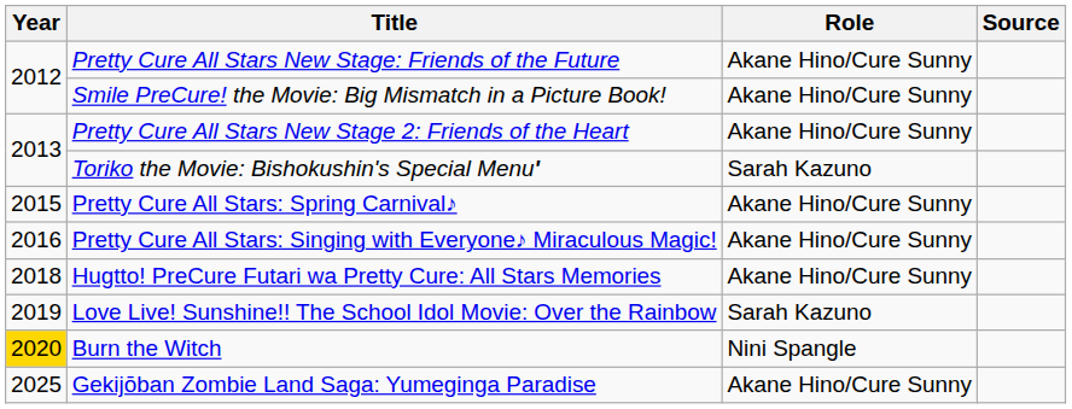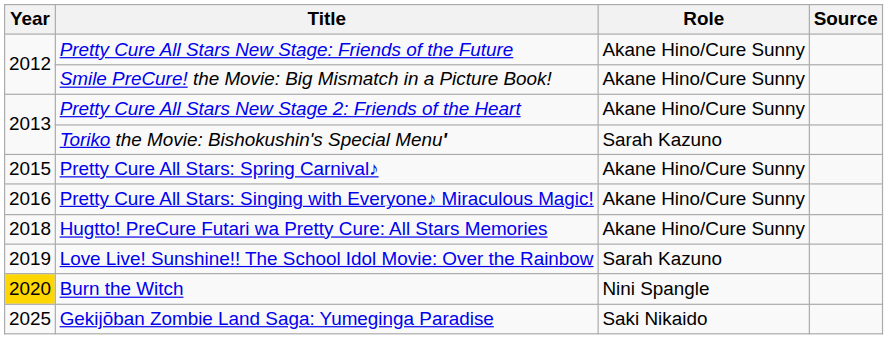 <table class="wikitable">
 <tr>
 <th scope="col">Year</th>
 <th scope="col">Title</th>
 <th scope="col">Role</th>
 <th scope="col">Source</th>
 </tr>
 <tr>
 <td rowspan="2">2012</td>
 <td><em><a href='#'>Pretty Cure All Stars New Stage: Friends of the Future</a></em></td>
 <td>Akane Hino/Cure Sunny</td>
 <td></td>
 </tr>
 <tr>
 <td><em><a href='#'>Smile PreCure!</a> the Movie: Big Mismatch in a Picture Book!</em></td>
 <td>Akane Hino/Cure Sunny</td>
 <td></td>
 </tr>
 <tr>
 <td rowspan="2">2013</td>
 <td><em><a href='#'>Pretty Cure All Stars New Stage 2: Friends of the Heart</a></em></td>
 <td>Akane Hino/Cure Sunny</td>
 <td></td>
 </tr>
 <tr>
 <td><em><a href='#'>Toriko</a> the Movie: Bishokushin's Special Menu<strong>'</td>
 <td>Sarah Kazuno</td>
 <td></td>
 </tr>
 <tr>
 <td>2015</td>
 <td></em><a href='#'>Pretty Cure All Stars: Spring Carnival♪</a><em></td>
 <td>Akane Hino/Cure Sunny</td>
 <td></td>
 </tr>
 <tr>
 <td>2016</td>
 <td></em><a href='#'>Pretty Cure All Stars: Singing with Everyone♪ Miraculous Magic!</a><em></td>
 <td>Akane Hino/Cure Sunny</td>
 <td></td>
 </tr>
 <tr>
 <td>2018</td>
 <td></em><a href='#'>Hugtto! PreCure Futari wa Pretty Cure: All Stars Memories</a><em></td>
 <td>Akane Hino/Cure Sunny</td>
 <td></td>
 </tr>
 <tr>
 <td>2019</td>
 <td></em><a href='#'>Love Live! Sunshine!! The School Idol Movie: Over the Rainbow</a><em></td>
 <td>Sarah Kazuno</td>
 <td></td>
 </tr>
 <tr>
 <td style="background: gold;">2020</td>
 <td></em><a href='#'>Burn the Witch</a><em></td>
 <td>Nini Spangle</td>
 <td></td>
 </tr>
 <tr>
 <td>2025</td>
 <td></em><a href='#'>Gekijōban Zombie Land Saga: Yumeginga Paradise</a><em></td>
-<td>Akane Hino/Cure Sunny</td>
+<td>Saki Nikaido</td>
 <td></td>
 </tr>
 </table>
